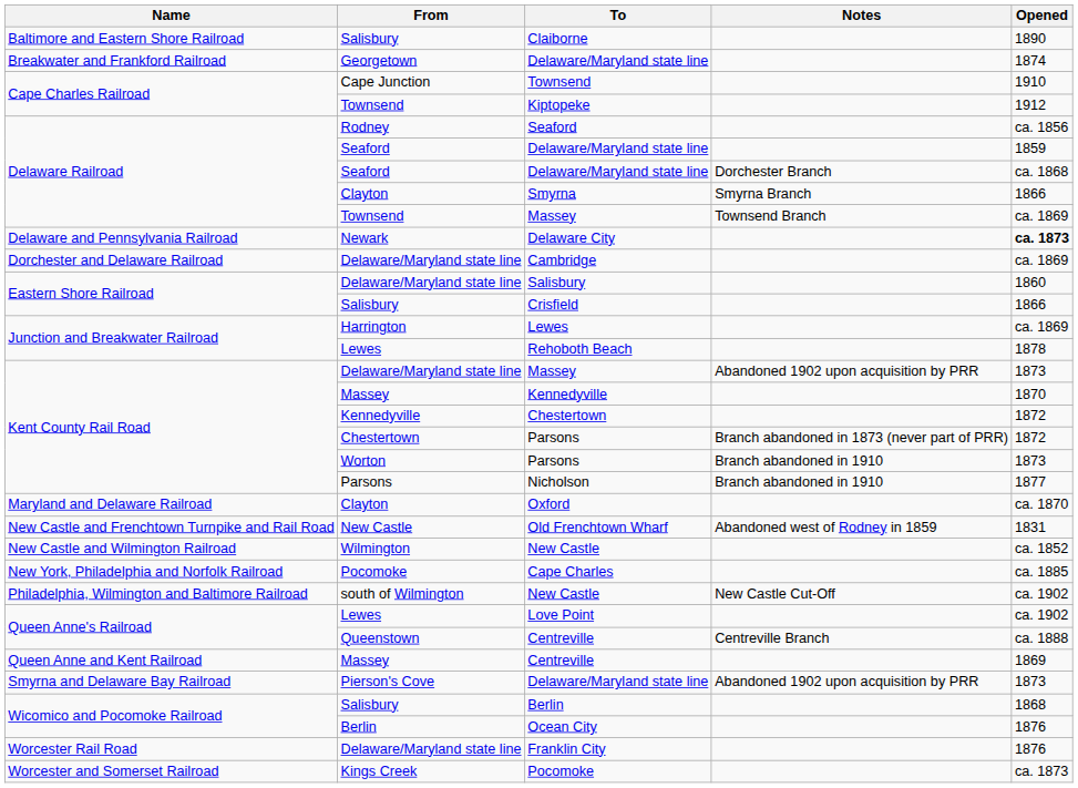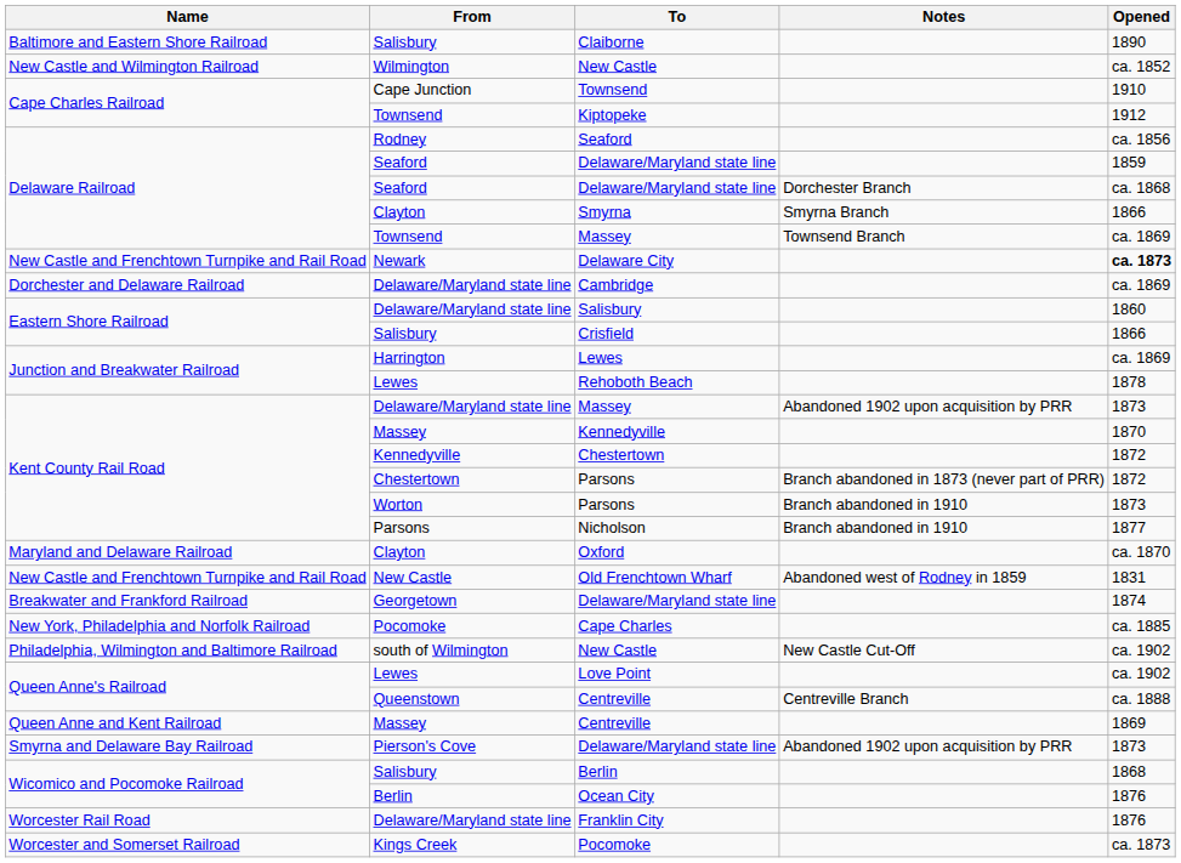 <table class=wikitable>
 <tr>
 <th>Name</th>
 <th>From</th>
 <th>To</th>
 <th>Notes</th>
 <th>Opened</th>
 </tr>
 <tr>
 <td><a href='#'>Baltimore and Eastern Shore Railroad</a></td>
 <td><a href='#'>Salisbury</a></td>
 <td><a href='#'>Claiborne</a></td>
 <td></td>
 <td>1890</td>
 </tr>
 <tr>
-<td><a href='#'>Breakwater and Frankford Railroad</a></td>
-<td><a href='#'>Georgetown</a></td>
-<td><a href='#'>Delaware/Maryland state line</a></td>
+<td><a href='#'>New Castle and Wilmington Railroad</a></td>
+<td><a href='#'>Wilmington</a></td>
+<td><a href='#'>New Castle</a></td>
 <td></td>
-<td>1874</td>
+<td>ca. 1852</td>
 </tr>
 <tr>
 <td rowspan=2><a href='#'>Cape Charles Railroad</a></td>
 <td>Cape Junction</td>
 <td><a href='#'>Townsend</a></td>
 <td></td>
 <td>1910</td>
 </tr>
 <tr>
 <td><a href='#'>Townsend</a></td>
 <td><a href='#'>Kiptopeke</a></td>
 <td></td>
 <td>1912</td>
 </tr>
 <tr>
 <td rowspan=5><a href='#'>Delaware Railroad</a></td>
 <td><a href='#'>Rodney</a></td>
 <td><a href='#'>Seaford</a></td>
 <td></td>
 <td>ca. 1856</td>
 </tr>
 <tr>
 <td><a href='#'>Seaford</a></td>
 <td><a href='#'>Delaware/Maryland state line</a></td>
 <td></td>
 <td>1859</td>
 </tr>
 <tr>
 <td><a href='#'>Seaford</a></td>
 <td><a href='#'>Delaware/Maryland state line</a></td>
 <td>Dorchester Branch</td>
 <td>ca. 1868</td>
 </tr>
 <tr>
 <td><a href='#'>Clayton</a></td>
 <td><a href='#'>Smyrna</a></td>
 <td>Smyrna Branch</td>
 <td>1866</td>
 </tr>
 <tr>
 <td><a href='#'>Townsend</a></td>
 <td><a href='#'>Massey</a></td>
 <td>Townsend Branch</td>
 <td>ca. 1869</td>
 </tr>
 <tr>
-<td><a href='#'>Delaware and Pennsylvania Railroad</a></td>
+<td><a href='#'>New Castle and Frenchtown Turnpike and Rail Road</a></td>
 <td><a href='#'>Newark</a></td>
 <td><a href='#'>Delaware City</a></td>
 <td></td>
 <td><strong>ca. 1873</strong></td>
 </tr>
 <tr>
 <td><a href='#'>Dorchester and Delaware Railroad</a></td>
 <td><a href='#'>Delaware/Maryland state line</a></td>
 <td><a href='#'>Cambridge</a></td>
 <td></td>
 <td>ca. 1869</td>
 </tr>
 <tr>
 <td rowspan=2><a href='#'>Eastern Shore Railroad</a></td>
 <td><a href='#'>Delaware/Maryland state line</a></td>
 <td><a href='#'>Salisbury</a></td>
 <td></td>
 <td>1860</td>
 </tr>
 <tr>
 <td><a href='#'>Salisbury</a></td>
 <td><a href='#'>Crisfield</a></td>
 <td></td>
 <td>1866</td>
 </tr>
 <tr>
 <td rowspan=2><a href='#'>Junction and Breakwater Railroad</a></td>
 <td><a href='#'>Harrington</a></td>
 <td><a href='#'>Lewes</a></td>
 <td></td>
 <td>ca. 1869</td>
 </tr>
 <tr>
 <td><a href='#'>Lewes</a></td>
 <td><a href='#'>Rehoboth Beach</a></td>
 <td></td>
 <td>1878</td>
 </tr>
 <tr>
 <td rowspan=6><a href='#'>Kent County Rail Road</a></td>
 <td><a href='#'>Delaware/Maryland state line</a></td>
 <td><a href='#'>Massey</a></td>
 <td>Abandoned 1902 upon acquisition by PRR</td>
 <td>1873</td>
 </tr>
 <tr>
 <td><a href='#'>Massey</a></td>
 <td><a href='#'>Kennedyville</a></td>
 <td></td>
 <td>1870</td>
 </tr>
 <tr>
 <td><a href='#'>Kennedyville</a></td>
 <td><a href='#'>Chestertown</a></td>
 <td></td>
 <td>1872</td>
 </tr>
 <tr>
 <td><a href='#'>Chestertown</a></td>
 <td>Parsons</td>
 <td>Branch abandoned in 1873 (never part of PRR)</td>
 <td>1872</td>
 </tr>
 <tr>
 <td><a href='#'>Worton</a></td>
 <td>Parsons</td>
 <td>Branch abandoned in 1910</td>
 <td>1873</td>
 </tr>
 <tr>
 <td>Parsons</td>
 <td>Nicholson</td>
 <td>Branch abandoned in 1910</td>
 <td>1877</td>
 </tr>
 <tr>
 <td><a href='#'>Maryland and Delaware Railroad</a></td>
 <td><a href='#'>Clayton</a></td>
 <td><a href='#'>Oxford</a></td>
 <td></td>
 <td>ca. 1870</td>
 </tr>
 <tr>
 <td><a href='#'>New Castle and Frenchtown Turnpike and Rail Road</a></td>
 <td><a href='#'>New Castle</a></td>
 <td><a href='#'>Old Frenchtown Wharf</a></td>
 <td>Abandoned west of <a href='#'>Rodney</a> in 1859</td>
 <td>1831</td>
 </tr>
 <tr>
-<td><a href='#'>New Castle and Wilmington Railroad</a></td>
-<td><a href='#'>Wilmington</a></td>
-<td><a href='#'>New Castle</a></td>
+<td><a href='#'>Breakwater and Frankford Railroad</a></td>
+<td><a href='#'>Georgetown</a></td>
+<td><a href='#'>Delaware/Maryland state line</a></td>
 <td></td>
-<td>ca. 1852</td>
+<td>1874</td>
 </tr>
 <tr>
 <td><a href='#'>New York, Philadelphia and Norfolk Railroad</a></td>
 <td><a href='#'>Pocomoke</a></td>
 <td><a href='#'>Cape Charles</a></td>
 <td></td>
 <td>ca. 1885</td>
 </tr>
 <tr>
 <td><a href='#'>Philadelphia, Wilmington and Baltimore Railroad</a></td>
 <td>south of <a href='#'>Wilmington</a></td>
 <td><a href='#'>New Castle</a></td>
 <td>New Castle Cut-Off</td>
 <td>ca. 1902</td>
 </tr>
 <tr>
 <td rowspan=2><a href='#'>Queen Anne's Railroad</a></td>
 <td><a href='#'>Lewes</a></td>
 <td><a href='#'>Love Point</a></td>
 <td></td>
 <td>ca. 1902</td>
 </tr>
 <tr>
 <td><a href='#'>Queenstown</a></td>
 <td><a href='#'>Centreville</a></td>
 <td>Centreville Branch</td>
 <td>ca. 1888</td>
 </tr>
 <tr>
 <td><a href='#'>Queen Anne and Kent Railroad</a></td>
 <td><a href='#'>Massey</a></td>
 <td><a href='#'>Centreville</a></td>
 <td></td>
 <td>1869</td>
 </tr>
 <tr>
 <td><a href='#'>Smyrna and Delaware Bay Railroad</a></td>
 <td><a href='#'>Pierson's Cove</a></td>
 <td><a href='#'>Delaware/Maryland state line</a></td>
 <td>Abandoned 1902 upon acquisition by PRR</td>
 <td>1873</td>
 </tr>
 <tr>
 <td rowspan=2><a href='#'>Wicomico and Pocomoke Railroad</a></td>
 <td><a href='#'>Salisbury</a></td>
 <td><a href='#'>Berlin</a></td>
 <td></td>
 <td>1868</td>
 </tr>
 <tr>
 <td><a href='#'>Berlin</a></td>
 <td><a href='#'>Ocean City</a></td>
 <td></td>
 <td>1876</td>
 </tr>
 <tr>
 <td><a href='#'>Worcester Rail Road</a></td>
 <td><a href='#'>Delaware/Maryland state line</a></td>
 <td><a href='#'>Franklin City</a></td>
 <td></td>
 <td>1876</td>
 </tr>
 <tr>
 <td><a href='#'>Worcester and Somerset Railroad</a></td>
 <td><a href='#'>Kings Creek</a></td>
 <td><a href='#'>Pocomoke</a></td>
 <td></td>
 <td>ca. 1873</td>
 </tr>
 </table>
